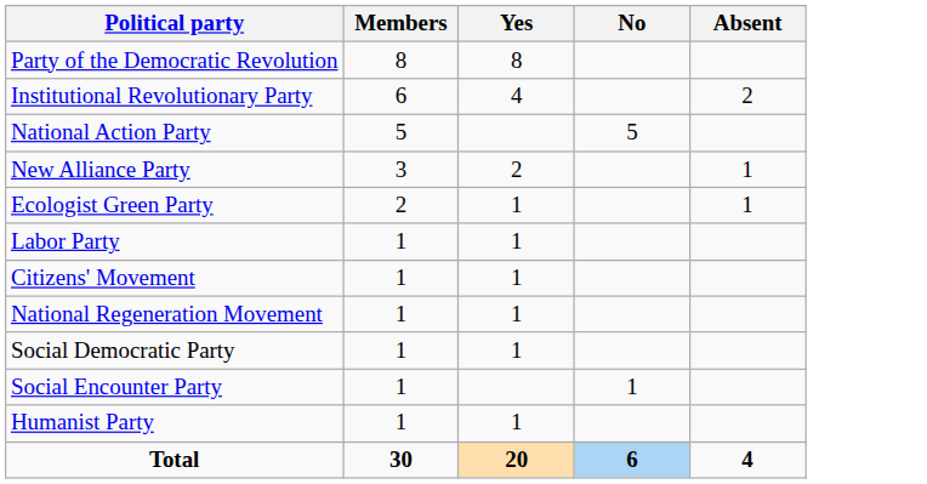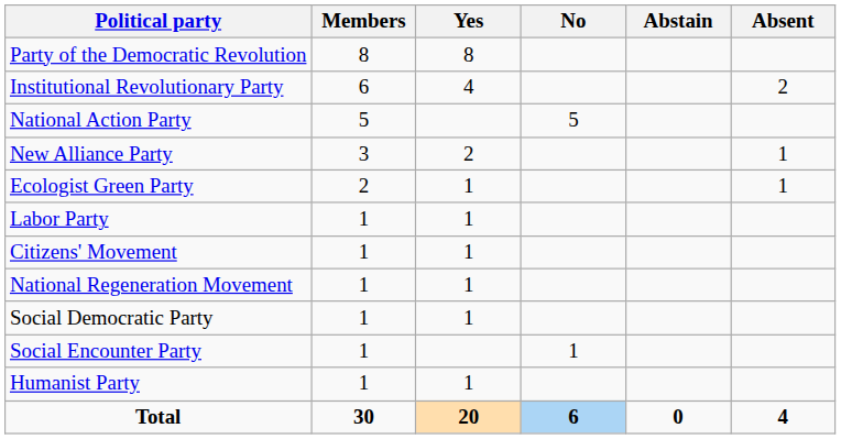 <table class="wikitable">
 <tr>
 <th><a href='#'>Political party</a></th>
 <th style="width:55pt;">Members</th>
 <th style="width:55pt;">Yes</th>
 <th style="width:55pt;">No</th>
+<th style="width:55pt;">Abstain</th>
 <th style="width:55pt;">Absent</th>
 </tr>
 <tr>
 <td align="left"> <a href='#'>Party of the Democratic Revolution</a></td>
 <td style="text-align:center;">8</td>
 <td style="text-align:center;">8</td>
 <td style="text-align:center;"></td>
 <td style="text-align:center;"></td>
+<td style="text-align:center;"></td>
 </tr>
 <tr>
 <td align="left"> <a href='#'>Institutional Revolutionary Party</a></td>
 <td style="text-align:center;">6</td>
 <td style="text-align:center;">4</td>
+<td style="text-align:center;"></td>
 <td style="text-align:center;"></td>
 <td style="text-align:center;">2</td>
 </tr>
 <tr>
 <td align="left"> <a href='#'>National Action Party</a></td>
 <td style="text-align:center;">5</td>
 <td style="text-align:center;"></td>
 <td style="text-align:center;">5</td>
 <td style="text-align:center;"></td>
+<td style="text-align:center;"></td>
 </tr>
 <tr>
 <td align="left"> <a href='#'>New Alliance Party</a></td>
 <td style="text-align:center;">3</td>
 <td style="text-align:center;">2</td>
+<td style="text-align:center;"></td>
 <td style="text-align:center;"></td>
 <td style="text-align:center;">1</td>
 </tr>
 <tr>
 <td align="left"> <a href='#'>Ecologist Green Party</a></td>
 <td style="text-align:center;">2</td>
 <td style="text-align:center;">1</td>
+<td style="text-align:center;"></td>
 <td style="text-align:center;"></td>
 <td style="text-align:center;">1</td>
 </tr>
 <tr>
 <td align="left"> <a href='#'>Labor Party</a></td>
 <td style="text-align:center;">1</td>
 <td style="text-align:center;">1</td>
 <td style="text-align:center;"></td>
 <td style="text-align:center;"></td>
+<td style="text-align:center;"></td>
 </tr>
 <tr>
 <td align="left"> <a href='#'>Citizens' Movement</a></td>
 <td style="text-align:center;">1</td>
 <td style="text-align:center;">1</td>
+<td style="text-align:center;"></td>
 <td style="text-align:center;"></td>
 <td style="text-align:center;"></td>
 </tr>
 <tr>
 <td align="left"> <a href='#'>National Regeneration Movement</a></td>
 <td style="text-align:center;">1</td>
 <td style="text-align:center;">1</td>
 <td style="text-align:center;"></td>
 <td style="text-align:center;"></td>
+<td style="text-align:center;"></td>
 </tr>
 <tr>
 <td align="left"> Social Democratic Party</td>
 <td style="text-align:center;">1</td>
 <td style="text-align:center;">1</td>
+<td style="text-align:center;"></td>
 <td style="text-align:center;"></td>
 <td style="text-align:center;"></td>
 </tr>
 <tr>
 <td align="left"> <a href='#'>Social Encounter Party</a></td>
 <td style="text-align:center;">1</td>
 <td style="text-align:center;"></td>
 <td style="text-align:center;">1</td>
 <td style="text-align:center;"></td>
+<td style="text-align:center;"></td>
 </tr>
 <tr>
 <td align="left"> <a href='#'>Humanist Party</a></td>
 <td style="text-align:center;">1</td>
 <td style="text-align:center;">1</td>
+<td style="text-align:center;"></td>
 <td style="text-align:center;"></td>
 <td style="text-align:center;"></td>
 </tr>
 <tr>
 <td style="text-align:center;"><strong>Total</strong></td>
 <td style="text-align:center;"><strong>30</strong></td>
 <th style="background:#ffdead;"><strong>20</strong></th>
 <th style="background:#abd5f5;"><strong>6</strong></th>
+<td style="text-align:center;"><strong>0</strong></td>
 <td style="text-align:center;"><strong>4</strong></td>
 </tr>
 </table>
